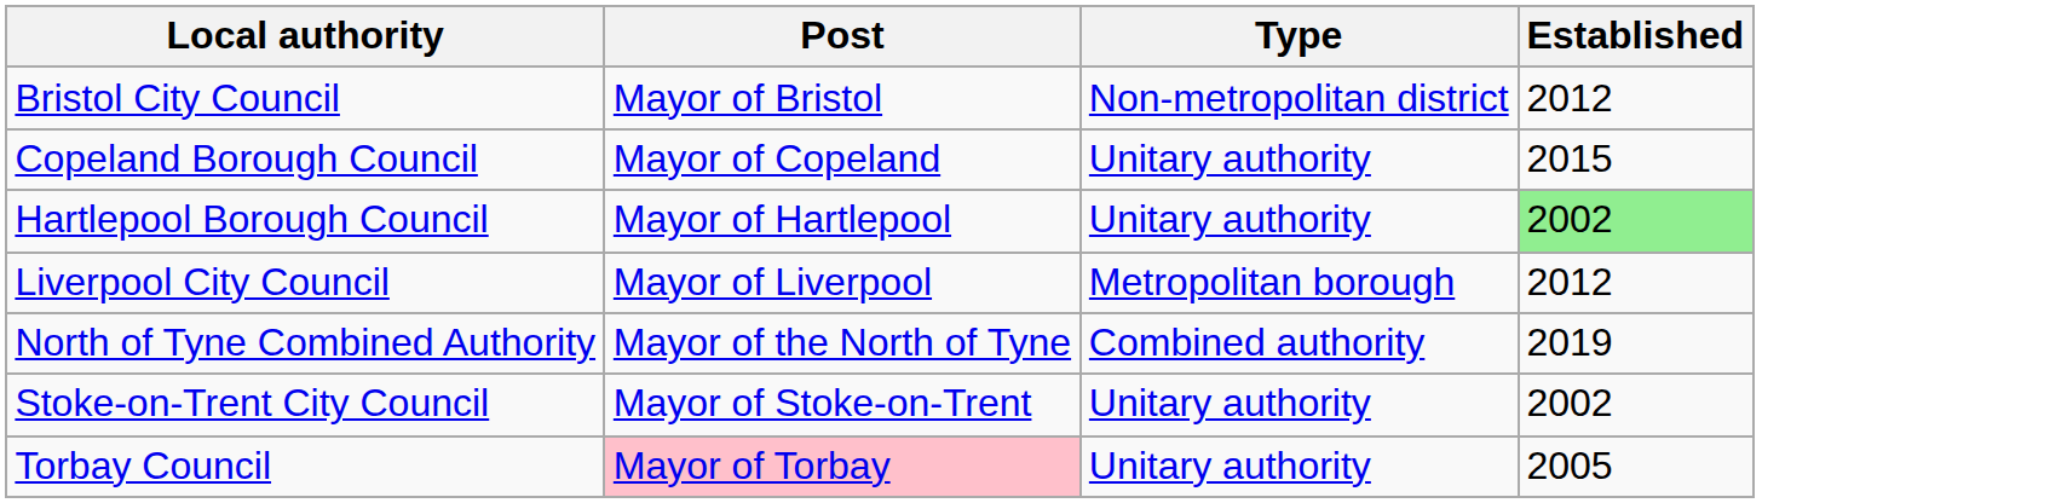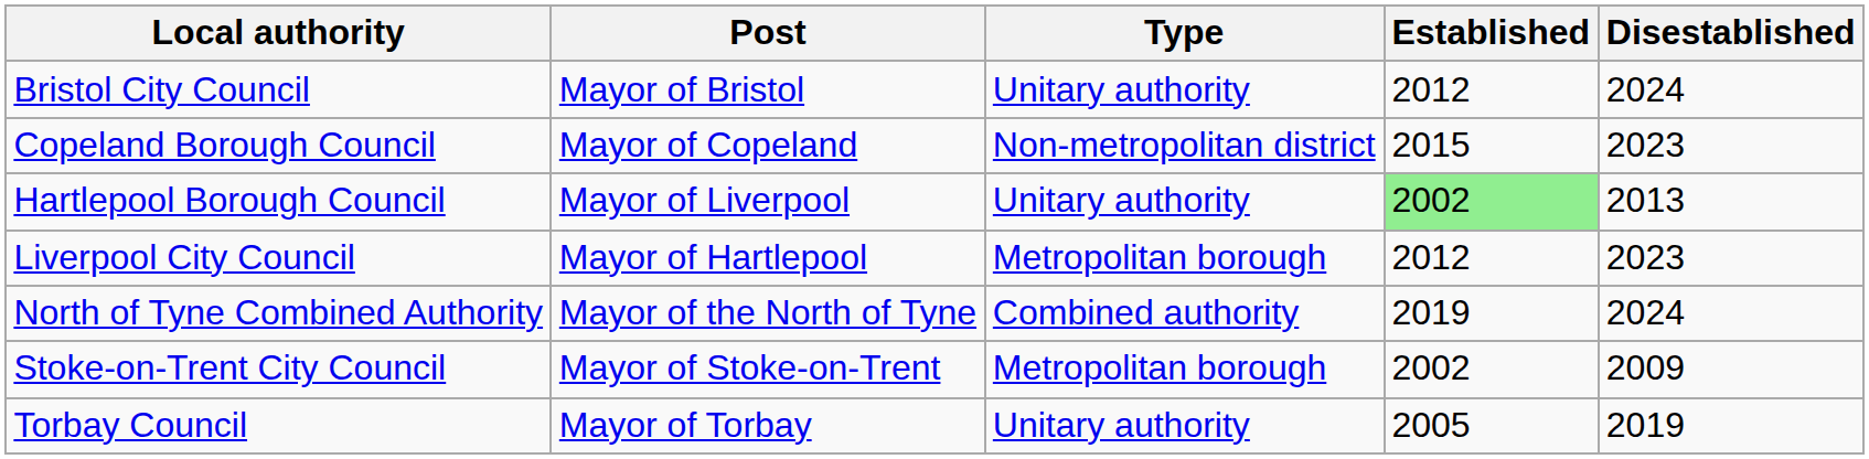 <table class="wikitable sortable">
 <tr>
 <th>Local authority</th>
 <th>Post</th>
 <th>Type</th>
 <th>Established</th>
+<th>Disestablished</th>
 </tr>
 <tr>
 <td><a href='#'>Bristol City Council</a></td>
 <td><a href='#'>Mayor of Bristol</a></td>
-<td><a href='#'>Non-metropolitan district</a></td>
+<td><a href='#'>Unitary authority</a></td>
 <td>2012</td>
+<td>2024</td>
 </tr>
 <tr>
 <td><a href='#'>Copeland Borough Council</a></td>
 <td><a href='#'>Mayor of Copeland</a></td>
-<td><a href='#'>Unitary authority</a></td>
+<td><a href='#'>Non-metropolitan district</a></td>
 <td>2015</td>
+<td>2023</td>
 </tr>
 <tr>
 <td><a href='#'>Hartlepool Borough Council</a></td>
-<td><a href='#'>Mayor of Hartlepool</a></td>
+<td><a href='#'>Mayor of Liverpool</a></td>
 <td><a href='#'>Unitary authority</a></td>
 <td style="background: lightgreen;">2002</td>
+<td>2013</td>
 </tr>
 <tr>
 <td><a href='#'>Liverpool City Council</a></td>
-<td><a href='#'>Mayor of Liverpool</a></td>
+<td><a href='#'>Mayor of Hartlepool</a></td>
 <td><a href='#'>Metropolitan borough</a></td>
 <td>2012</td>
+<td>2023</td>
 </tr>
 <tr>
 <td><a href='#'>North of Tyne Combined Authority</a></td>
 <td><a href='#'>Mayor of the North of Tyne</a></td>
 <td><a href='#'>Combined authority</a></td>
 <td>2019</td>
+<td>2024</td>
 </tr>
 <tr>
 <td><a href='#'>Stoke-on-Trent City Council</a></td>
 <td><a href='#'>Mayor of Stoke-on-Trent</a></td>
-<td><a href='#'>Unitary authority</a></td>
+<td><a href='#'>Metropolitan borough</a></td>
 <td>2002</td>
+<td>2009</td>
 </tr>
 <tr>
 <td><a href='#'>Torbay Council</a></td>
-<td style="background: pink;"><a href='#'>Mayor of Torbay</a></td>
+<td><a href='#'>Mayor of Torbay</a></td>
 <td><a href='#'>Unitary authority</a></td>
 <td>2005</td>
+<td>2019</td>
 </tr>
 </table>
